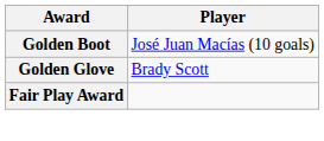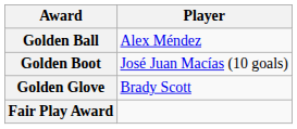 <table class="wikitable" style="text-align:center">
 <tr>
 <th>Award</th>
 <th>Player</th>
+</tr>
+<tr>
+<th>Golden Ball</th>
+<td align=left> <a href='#'>Alex Méndez</a></td>
 </tr>
 <tr>
 <th>Golden Boot</th>
 <td align=left> <a href='#'>José Juan Macías</a> (10 goals)</td>
 </tr>
 <tr>
 <th>Golden Glove</th>
 <td align=left> <a href='#'>Brady Scott</a></td>
 </tr>
 <tr>
 <th>Fair Play Award</th>
 <td align=left></td>
 </tr>
 </table>
